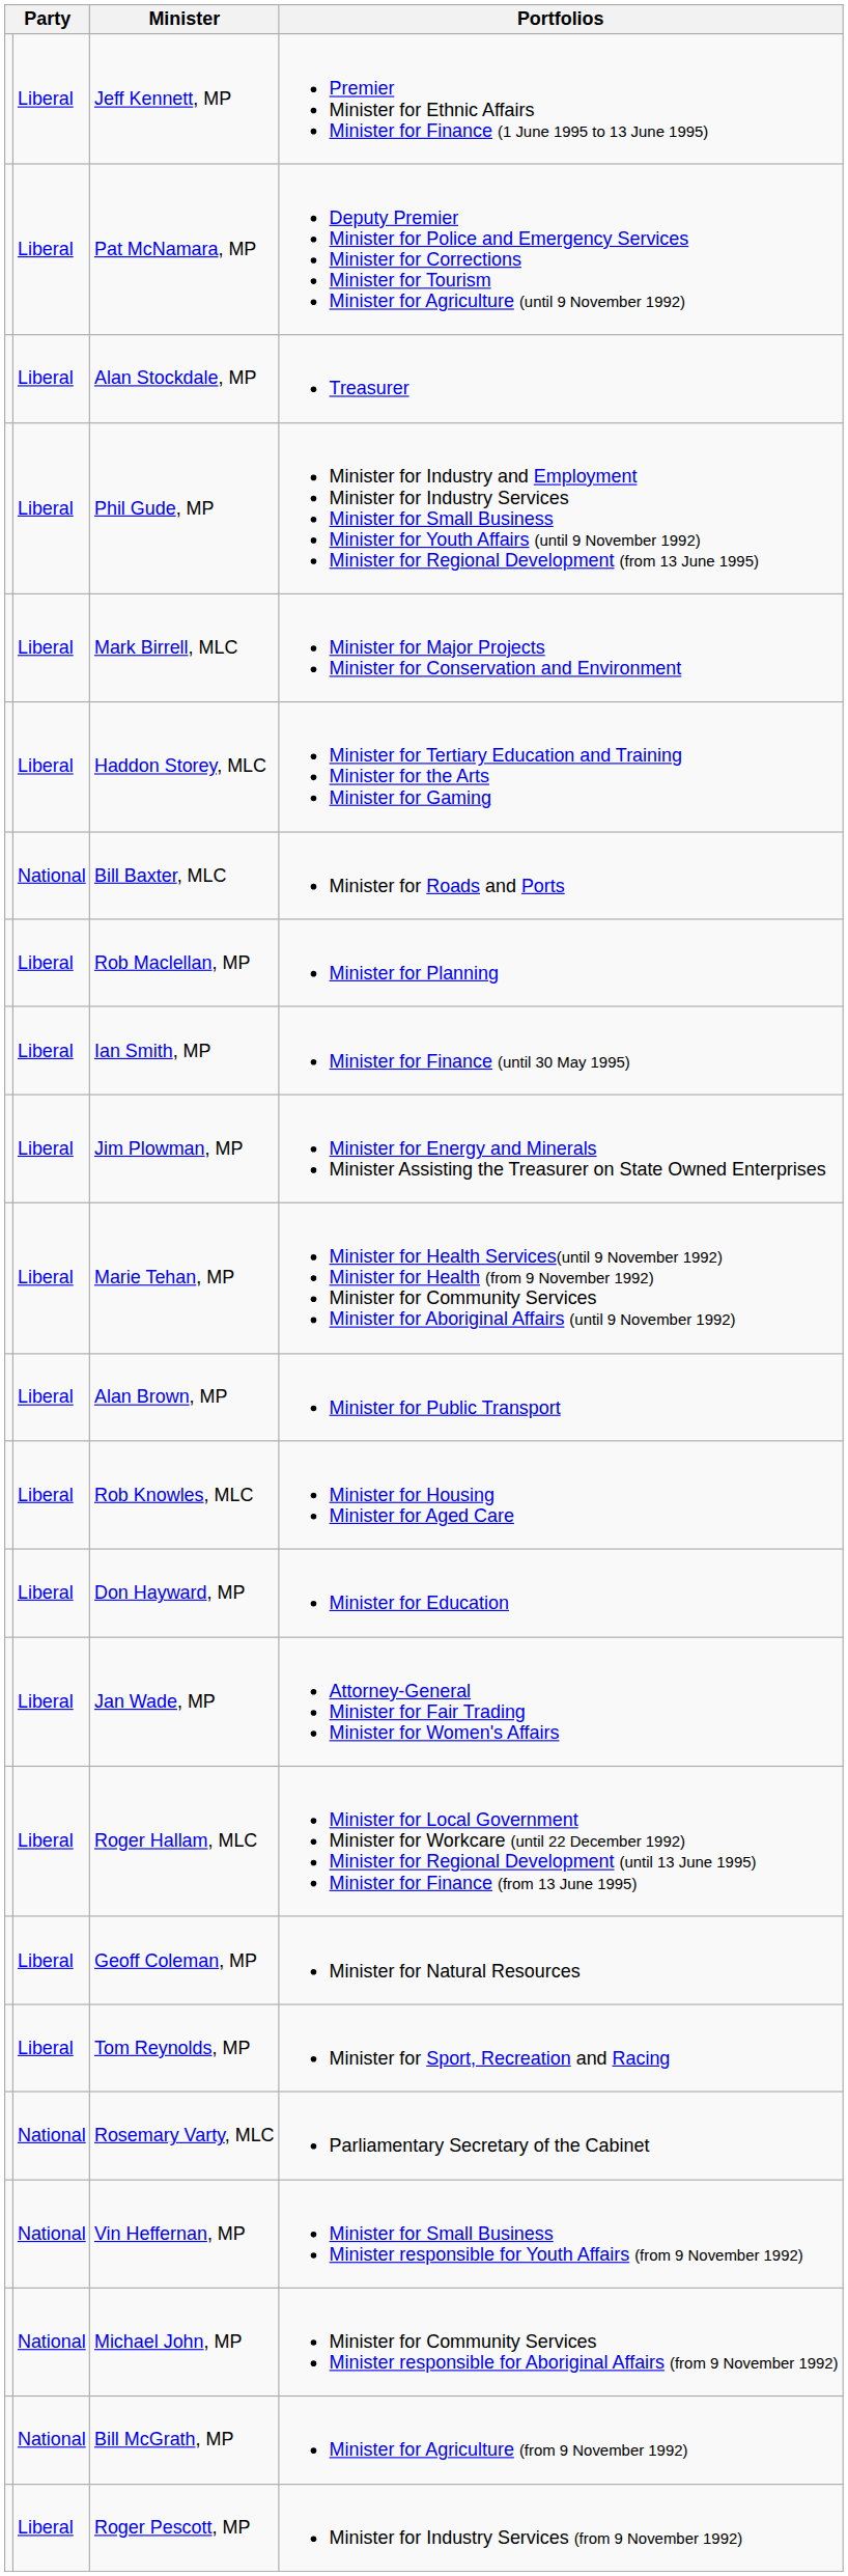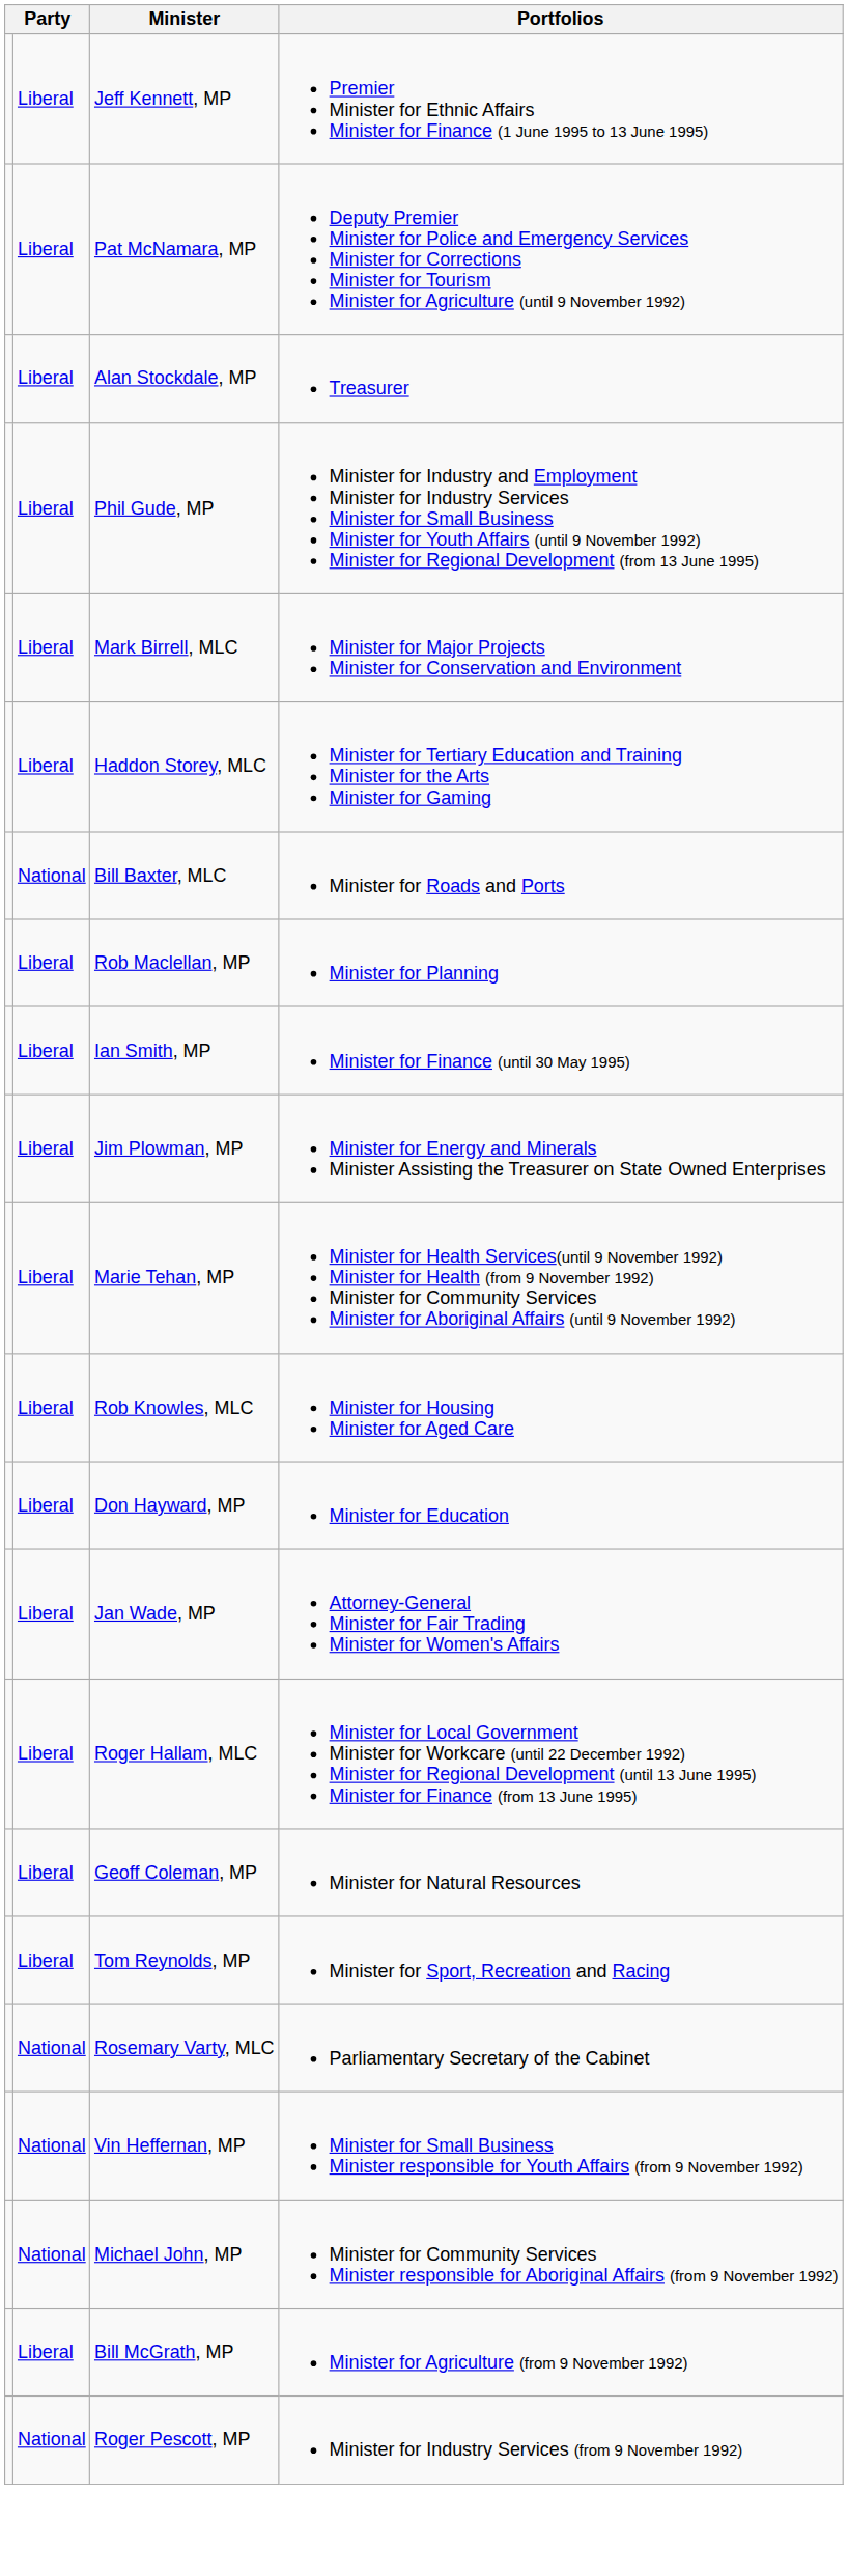 <table class="wikitable">
 <tr>
 <th colspan="2">Party</th>
 <th>Minister</th>
 <th>Portfolios</th>
 </tr>
 <tr>
 <td></td>
 <td><a href='#'>Liberal</a></td>
 <td><a href='#'>Jeff Kennett</a>, MP</td>
 <td><br><ul><li><a href='#'>Premier</a></li><li>Minister for Ethnic Affairs</li><li><a href='#'>Minister for Finance</a> <small>(1 June 1995 to 13 June 1995)</small></li></ul></td>
 </tr>
 <tr>
 <td></td>
 <td><a href='#'>Liberal</a></td>
 <td><a href='#'>Pat McNamara</a>, MP</td>
 <td><br><ul><li><a href='#'>Deputy Premier</a></li><li><a href='#'>Minister for Police and Emergency Services</a></li><li><a href='#'>Minister for Corrections</a></li><li><a href='#'>Minister for Tourism</a></li><li><a href='#'>Minister for Agriculture</a> <small>(until 9 November 1992)</small></li></ul></td>
 </tr>
 <tr>
 <td></td>
 <td><a href='#'>Liberal</a></td>
 <td><a href='#'>Alan Stockdale</a>, MP</td>
 <td><br><ul><li><a href='#'>Treasurer</a></li></ul></td>
 </tr>
 <tr>
 <td></td>
 <td><a href='#'>Liberal</a></td>
 <td><a href='#'>Phil Gude</a>, MP</td>
 <td><br><ul><li>Minister for Industry and <a href='#'>Employment</a></li><li>Minister for Industry Services</li><li><a href='#'>Minister for Small Business</a></li><li><a href='#'>Minister for Youth Affairs</a> <small>(until 9 November 1992)</small></li><li><a href='#'>Minister for Regional Development</a> <small>(from 13 June 1995)</small></li></ul></td>
 </tr>
 <tr>
 <td></td>
 <td><a href='#'>Liberal</a></td>
 <td><a href='#'>Mark Birrell</a>, MLC</td>
 <td><br><ul><li><a href='#'>Minister for Major Projects</a></li><li><a href='#'>Minister for Conservation and Environment</a></li></ul></td>
 </tr>
 <tr>
 <td></td>
 <td><a href='#'>Liberal</a></td>
 <td><a href='#'>Haddon Storey</a>, MLC</td>
 <td><br><ul><li><a href='#'>Minister for Tertiary Education and Training</a></li><li><a href='#'>Minister for the Arts</a></li><li><a href='#'>Minister for Gaming</a></li></ul></td>
 </tr>
 <tr>
 <td></td>
 <td><a href='#'>National</a></td>
 <td><a href='#'>Bill Baxter</a>, MLC</td>
 <td><br><ul><li>Minister for <a href='#'>Roads</a> and <a href='#'>Ports</a></li></ul></td>
 </tr>
 <tr>
 <td></td>
 <td><a href='#'>Liberal</a></td>
 <td><a href='#'>Rob Maclellan</a>, MP</td>
 <td><br><ul><li><a href='#'>Minister for Planning</a></li></ul></td>
 </tr>
 <tr>
 <td></td>
 <td><a href='#'>Liberal</a></td>
 <td><a href='#'>Ian Smith</a>, MP</td>
 <td><br><ul><li><a href='#'>Minister for Finance</a> <small>(until 30 May 1995)</small></li></ul></td>
 </tr>
 <tr>
 <td></td>
 <td><a href='#'>Liberal</a></td>
 <td><a href='#'>Jim Plowman</a>, MP</td>
 <td><br><ul><li><a href='#'>Minister for Energy and Minerals</a></li><li>Minister Assisting the Treasurer on State Owned Enterprises</li></ul></td>
 </tr>
 <tr>
 <td></td>
 <td><a href='#'>Liberal</a></td>
 <td><a href='#'>Marie Tehan</a>, MP</td>
 <td><br><ul><li><a href='#'>Minister for Health Services</a><small>(until 9 November 1992)</small></li><li><a href='#'>Minister for Health</a> <small>(from 9 November 1992)</small></li><li>Minister for Community Services</li><li><a href='#'>Minister for Aboriginal Affairs</a> <small>(until 9 November 1992)</small></li></ul></td>
 </tr>
 <tr>
 <td></td>
 <td><a href='#'>Liberal</a></td>
-<td><a href='#'>Alan Brown</a>, MP</td>
-<td><br><ul><li><a href='#'>Minister for Public Transport</a></li></ul></td>
-</tr>
-<tr>
-<td></td>
-<td><a href='#'>Liberal</a></td>
 <td><a href='#'>Rob Knowles</a>, MLC</td>
 <td><br><ul><li><a href='#'>Minister for Housing</a></li><li><a href='#'>Minister for Aged Care</a></li></ul></td>
 </tr>
 <tr>
 <td></td>
 <td><a href='#'>Liberal</a></td>
 <td><a href='#'>Don Hayward</a>, MP</td>
 <td><br><ul><li><a href='#'>Minister for Education</a></li></ul></td>
 </tr>
 <tr>
 <td></td>
 <td><a href='#'>Liberal</a></td>
 <td><a href='#'>Jan Wade</a>, MP</td>
 <td><br><ul><li><a href='#'>Attorney-General</a></li><li><a href='#'>Minister for Fair Trading</a></li><li><a href='#'>Minister for Women's Affairs</a></li></ul></td>
 </tr>
 <tr>
 <td></td>
 <td><a href='#'>Liberal</a></td>
 <td><a href='#'>Roger Hallam</a>, MLC</td>
 <td><br><ul><li><a href='#'>Minister for Local Government</a></li><li>Minister for Workcare <small>(until 22 December 1992)</small></li><li><a href='#'>Minister for Regional Development</a> <small>(until 13 June 1995)</small></li><li><a href='#'>Minister for Finance</a> <small>(from 13 June 1995)</small></li></ul></td>
 </tr>
 <tr>
 <td></td>
 <td><a href='#'>Liberal</a></td>
 <td><a href='#'>Geoff Coleman</a>, MP</td>
 <td><br><ul><li>Minister for Natural Resources</li></ul></td>
 </tr>
 <tr>
 <td></td>
 <td><a href='#'>Liberal</a></td>
 <td><a href='#'>Tom Reynolds</a>, MP</td>
 <td><br><ul><li>Minister for <a href='#'>Sport, Recreation</a> and <a href='#'>Racing</a></li></ul></td>
 </tr>
 <tr>
 <td></td>
 <td><a href='#'>National</a></td>
 <td><a href='#'>Rosemary Varty</a>, MLC</td>
 <td><br><ul><li>Parliamentary Secretary of the Cabinet</li></ul></td>
 </tr>
 <tr>
 <td></td>
 <td><a href='#'>National</a></td>
 <td><a href='#'>Vin Heffernan</a>, MP</td>
 <td><br><ul><li><a href='#'>Minister for Small Business</a></li><li><a href='#'>Minister responsible for Youth Affairs</a> <small>(from 9 November 1992)</small></li></ul></td>
 </tr>
 <tr>
 <td></td>
 <td><a href='#'>National</a></td>
 <td><a href='#'>Michael John</a>, MP</td>
 <td><br><ul><li>Minister for Community Services</li><li><a href='#'>Minister responsible for Aboriginal Affairs</a> <small>(from 9 November 1992)</small></li></ul></td>
 </tr>
 <tr>
 <td></td>
-<td><a href='#'>National</a></td>
+<td><a href='#'>Liberal</a></td>
 <td><a href='#'>Bill McGrath</a>, MP</td>
 <td><br><ul><li><a href='#'>Minister for Agriculture</a> <small>(from 9 November 1992)</small></li></ul></td>
 </tr>
 <tr>
 <td></td>
-<td><a href='#'>Liberal</a></td>
+<td><a href='#'>National</a></td>
 <td><a href='#'>Roger Pescott</a>, MP</td>
 <td><br><ul><li>Minister for Industry Services <small>(from 9 November 1992)</small></li></ul></td>
 </tr>
 </table>
